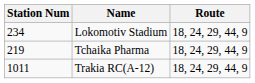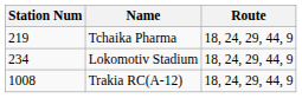 <table class="wikitable">
 <tr>
 <th>Station Num</th>
 <th>Name</th>
 <th>Route</th>
 </tr>
 <tr>
+<td>219</td>
+<td>Tchaika Pharma</td>
+<td>18, 24, 29, 44, 9</td>
+</tr>
+<tr>
 <td>234</td>
 <td>Lokomotiv Stadium</td>
 <td>18, 24, 29, 44, 9</td>
 </tr>
 <tr>
-<td>219</td>
-<td>Tchaika Pharma</td>
-<td>18, 24, 29, 44, 9</td>
-</tr>
-<tr>
-<td>1011</td>
+<td>1008</td>
 <td>Trakia RC(А-12)</td>
 <td>18, 24, 29, 44, 9</td>
 </tr>
 </table>
